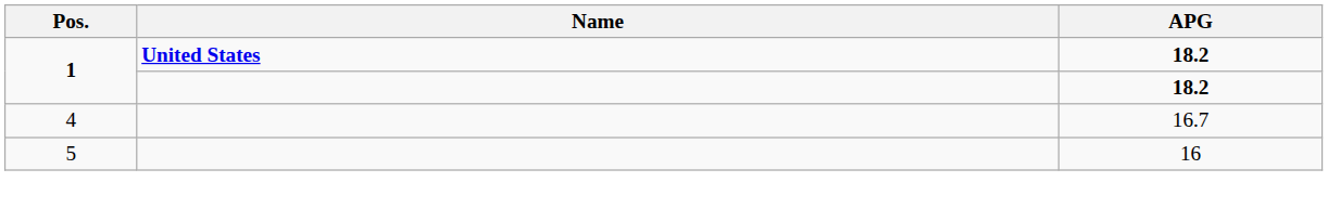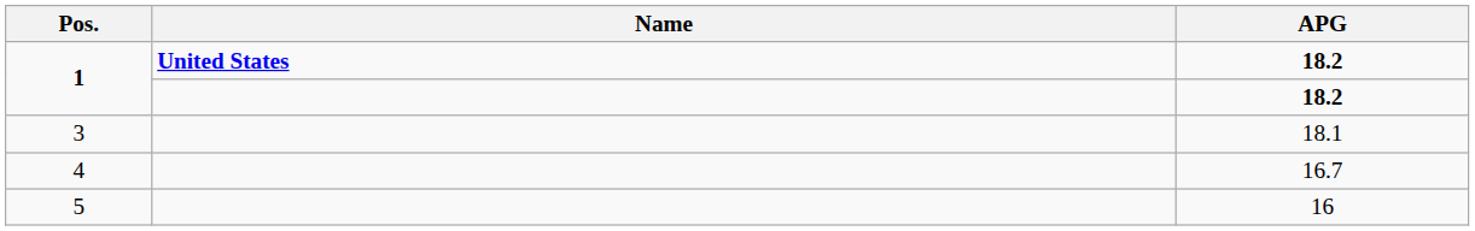 <table class="wikitable" style="width:80%;">
 <tr>
 <th style="width:10%;">Pos.</th>
 <th style="width:70%;">Name</th>
 <th style="width:20%;">APG</th>
 </tr>
 <tr>
 <td style="text-align:center;" rowspan="2"><strong>1</strong></td>
 <td><strong> <a href='#'>United States</a></strong></td>
 <td align=center><strong>18.2</strong></td>
 </tr>
 <tr>
 <td><strong></strong></td>
 <td align=center><strong>18.2</strong></td>
 </tr>
 <tr>
+<td align=center>3</td>
+<td></td>
+<td align=center>18.1</td>
+</tr>
+<tr>
 <td align=center>4</td>
 <td></td>
 <td align=center>16.7</td>
 </tr>
 <tr>
 <td align=center>5</td>
 <td></td>
 <td align=center>16</td>
 </tr>
 </table>
